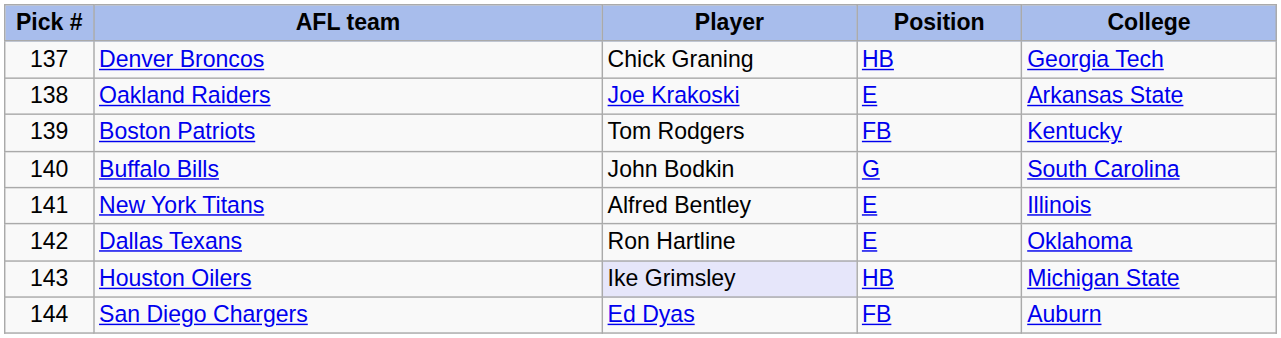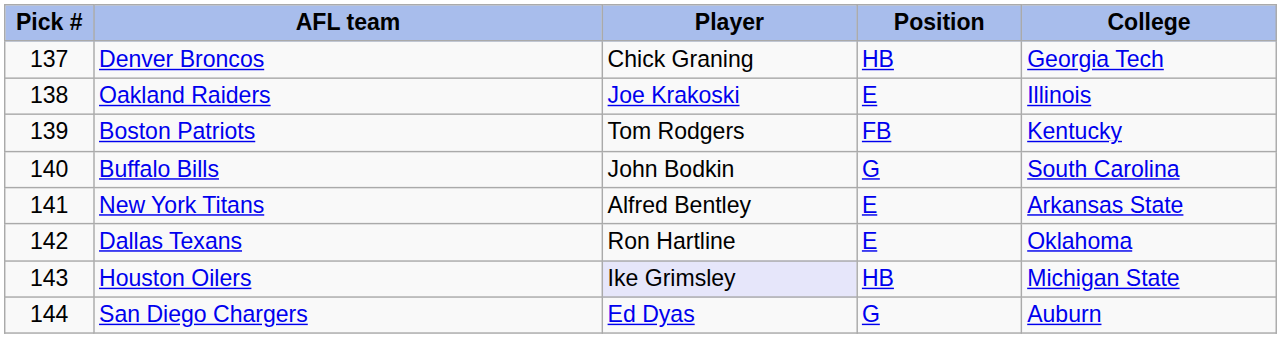 <table class="wikitable sortable sortable" style="width: 100%">
 <tr>
 <th style="background:#A8BDEC;" width=7%>Pick #</th>
 <th width=40% style="background:#A8BDEC;">AFL team</th>
 <th width=20% style="background:#A8BDEC;">Player</th>
 <th width=13% style="background:#A8BDEC;">Position</th>
 <th style="background:#A8BDEC;">College</th>
 </tr>
 <tr>
 <td align="center">137</td>
 <td><a href='#'>Denver Broncos</a></td>
 <td>Chick Graning</td>
 <td><a href='#'>HB</a></td>
 <td><a href='#'>Georgia Tech</a></td>
 </tr>
 <tr>
 <td align="center">138</td>
 <td><a href='#'>Oakland Raiders</a></td>
 <td><a href='#'>Joe Krakoski</a></td>
 <td><a href='#'>E</a></td>
-<td><a href='#'>Arkansas State</a></td>
+<td><a href='#'>Illinois</a></td>
 </tr>
 <tr>
 <td align="center">139</td>
 <td><a href='#'>Boston Patriots</a></td>
 <td>Tom Rodgers</td>
 <td><a href='#'>FB</a></td>
 <td><a href='#'>Kentucky</a></td>
 </tr>
 <tr>
 <td align="center">140</td>
 <td><a href='#'>Buffalo Bills</a></td>
 <td>John Bodkin</td>
 <td><a href='#'>G</a></td>
 <td><a href='#'>South Carolina</a></td>
 </tr>
 <tr>
 <td align="center">141</td>
 <td><a href='#'>New York Titans</a></td>
 <td>Alfred Bentley</td>
 <td><a href='#'>E</a></td>
-<td><a href='#'>Illinois</a></td>
+<td><a href='#'>Arkansas State</a></td>
 </tr>
 <tr>
 <td align="center">142</td>
 <td><a href='#'>Dallas Texans</a></td>
 <td>Ron Hartline</td>
 <td><a href='#'>E</a></td>
 <td><a href='#'>Oklahoma</a></td>
 </tr>
 <tr>
 <td align="center">143</td>
 <td><a href='#'>Houston Oilers</a></td>
 <td style="background: lavender;">Ike Grimsley</td>
 <td><a href='#'>HB</a></td>
 <td><a href='#'>Michigan State</a></td>
 </tr>
 <tr>
 <td align="center">144</td>
 <td><a href='#'>San Diego Chargers</a></td>
 <td><a href='#'>Ed Dyas</a></td>
-<td><a href='#'>FB</a></td>
+<td><a href='#'>G</a></td>
 <td><a href='#'>Auburn</a></td>
 </tr>
 </table>
